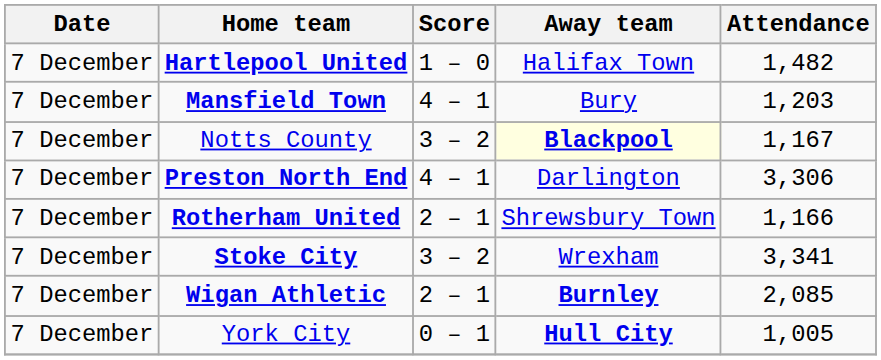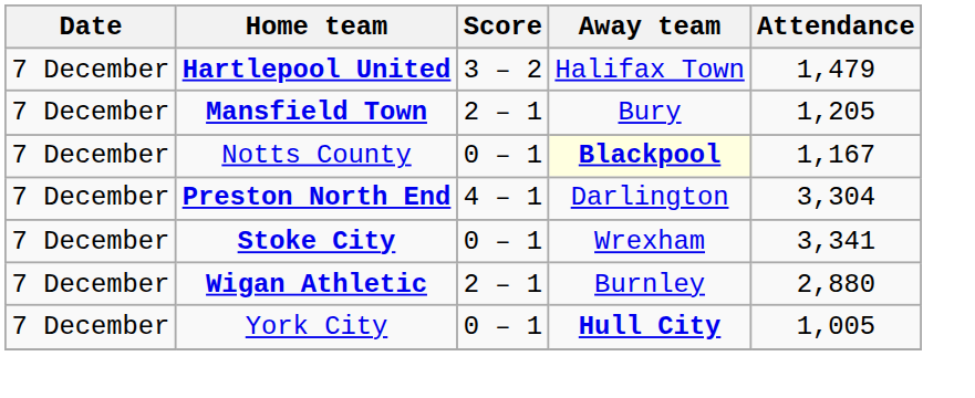 <table class="wikitable" style="text-align: center">
 <tr>
 <th>Date</th>
 <th>Home team</th>
 <th>Score</th>
 <th>Away team</th>
 <th>Attendance</th>
 </tr>
 <tr>
 <td>7 December</td>
 <td><strong><a href='#'>Hartlepool United</a></strong></td>
-<td>1 – 0</td>
+<td>3 – 2</td>
 <td><a href='#'>Halifax Town</a></td>
-<td>1,482</td>
+<td>1,479</td>
 </tr>
 <tr>
 <td>7 December</td>
 <td><strong><a href='#'>Mansfield Town</a></strong></td>
-<td>4 – 1</td>
+<td>2 – 1</td>
 <td><a href='#'>Bury</a></td>
-<td>1,203</td>
+<td>1,205</td>
 </tr>
 <tr>
 <td>7 December</td>
 <td><a href='#'>Notts County</a></td>
-<td>3 – 2</td>
+<td>0 – 1</td>
 <td style="background: lightyellow;"><strong><a href='#'>Blackpool</a></strong></td>
 <td>1,167</td>
 </tr>
 <tr>
 <td>7 December</td>
 <td><strong><a href='#'>Preston North End</a></strong></td>
 <td>4 – 1</td>
 <td><a href='#'>Darlington</a></td>
-<td>3,306</td>
-</tr>
-<tr>
-<td>7 December</td>
-<td><strong><a href='#'>Rotherham United</a></strong></td>
-<td>2 – 1</td>
-<td><a href='#'>Shrewsbury Town</a></td>
-<td>1,166</td>
+<td>3,304</td>
 </tr>
 <tr>
 <td>7 December</td>
 <td><strong><a href='#'>Stoke City</a></strong></td>
-<td>3 – 2</td>
+<td>0 – 1</td>
 <td><a href='#'>Wrexham</a></td>
 <td>3,341</td>
 </tr>
 <tr>
 <td>7 December</td>
 <td><strong><a href='#'>Wigan Athletic</a></strong></td>
 <td>2 – 1</td>
-<td><strong><a href='#'>Burnley</a></strong></td>
-<td>2,085</td>
+<td><a href='#'>Burnley</a></td>
+<td>2,880</td>
 </tr>
 <tr>
 <td>7 December</td>
 <td><a href='#'>York City</a></td>
 <td>0 – 1</td>
 <td><strong><a href='#'>Hull City</a></strong></td>
 <td>1,005</td>
 </tr>
 <tr>
 </tr>
 </table>
